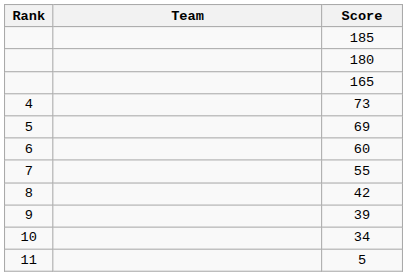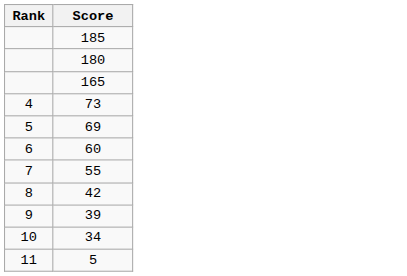 <table class=wikitable style="text-align:center">
 <tr>
 <th width=40>Rank</th>
-<th width=250>Team</th>
 <th width=70>Score</th>
 </tr>
 <tr>
 <td></td>
-<td align=left></td>
 <td>185</td>
 </tr>
 <tr>
 <td></td>
-<td align=left></td>
 <td>180</td>
 </tr>
 <tr>
 <td></td>
-<td align=left></td>
 <td>165</td>
 </tr>
 <tr>
 <td>4</td>
-<td align=left></td>
 <td>73</td>
 </tr>
 <tr>
 <td>5</td>
-<td align=left></td>
 <td>69</td>
 </tr>
 <tr>
 <td>6</td>
-<td align=left></td>
 <td>60</td>
 </tr>
 <tr>
 <td>7</td>
-<td align=left></td>
 <td>55</td>
 </tr>
 <tr>
 <td>8</td>
-<td align=left></td>
 <td>42</td>
 </tr>
 <tr>
 <td>9</td>
-<td align=left></td>
 <td>39</td>
 </tr>
 <tr>
 <td>10</td>
-<td align=left></td>
 <td>34</td>
 </tr>
 <tr>
 <td>11</td>
-<td align=left></td>
 <td>5</td>
 </tr>
 </table>
